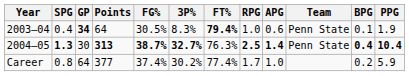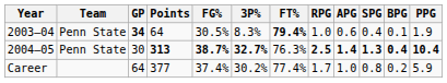 <table class="wikitable">
 <tr>
 <th>Year</th>
-<th>SPG</th>
+<th>Team</th>
 <th>GP</th>
 <th>Points</th>
 <th>FG%</th>
 <th>3P%</th>
 <th>FT%</th>
 <th>RPG</th>
 <th>APG</th>
-<th>Team</th>
+<th>SPG</th>
 <th>BPG</th>
 <th>PPG</th>
 </tr>
 <tr>
 <td>2003–04</td>
-<td>0.4</td>
+<td>Penn State</td>
 <td><strong>34</strong></td>
 <td>64</td>
 <td>30.5%</td>
 <td>8.3%</td>
 <td><strong>79.4%</strong></td>
 <td>1.0</td>
 <td>0.6</td>
-<td>Penn State</td>
+<td>0.4</td>
 <td>0.1</td>
 <td>1.9</td>
 </tr>
 <tr>
 <td>2004–05</td>
-<td><strong>1.3</strong></td>
+<td>Penn State</td>
 <td>30</td>
 <td><strong>313</strong></td>
 <td><strong>38.7%</strong></td>
 <td><strong>32.7%</strong></td>
 <td>76.3%</td>
 <td><strong>2.5</strong></td>
 <td><strong>1.4</strong></td>
-<td>Penn State</td>
+<td><strong>1.3</strong></td>
 <td><strong>0.4</strong></td>
 <td><strong>10.4</strong></td>
 </tr>
 <tr>
 <td>Career</td>
-<td>0.8</td>
+<td></td>
 <td>64</td>
 <td>377</td>
 <td>37.4%</td>
 <td>30.2%</td>
 <td>77.4%</td>
 <td>1.7</td>
 <td>1.0</td>
-<td></td>
+<td>0.8</td>
 <td>0.2</td>
 <td>5.9</td>
 </tr>
 </table>
